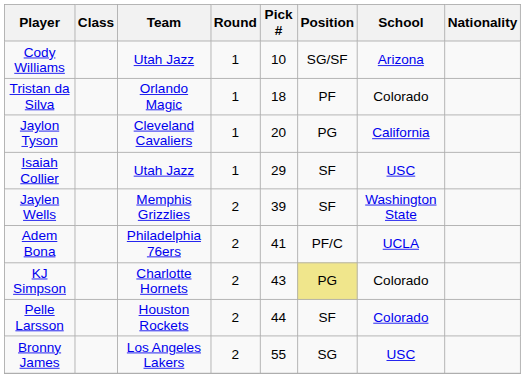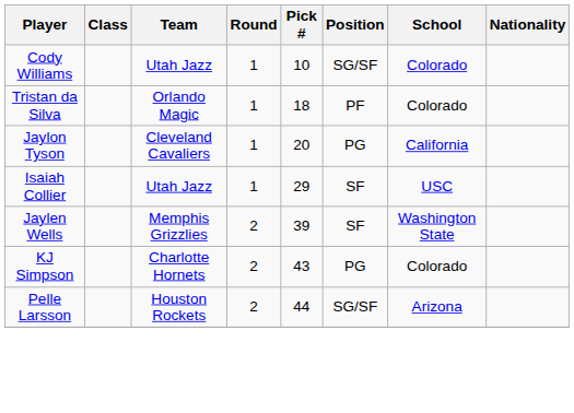 <table class="wikitable" style="text-align:center;">
 <tr>
 <th>Player</th>
 <th>Class</th>
 <th>Team</th>
 <th>Round</th>
 <th>Pick #</th>
 <th>Position</th>
 <th>School</th>
 <th>Nationality</th>
 </tr>
 <tr>
 <td style="text-align:center;"><a href='#'>Cody Williams</a></td>
 <td style="text-align:center;"></td>
 <td style="text-align:center;"><a href='#'>Utah Jazz</a></td>
 <td style="text-align:center;">1</td>
 <td style="text-align:center;">10</td>
 <td style="text-align:center;">SG/SF</td>
-<td style="text-align:center;"><a href='#'>Arizona</a></td>
+<td style="text-align:center;"><a href='#'>Colorado</a></td>
 <td style="text-align:center;"></td>
 </tr>
 <tr>
 <td style="text-align:center;"><a href='#'>Tristan da Silva</a></td>
 <td style="text-align:center;"></td>
 <td style="text-align:center;"><a href='#'>Orlando Magic</a></td>
 <td style="text-align:center;">1</td>
 <td style="text-align:center;">18</td>
 <td style="text-align:center;">PF</td>
 <td style="text-align:center;">Colorado</td>
 <td style="text-align:center;"><br></td>
 </tr>
 <tr>
 <td style="text-align:center;"><a href='#'>Jaylon Tyson</a></td>
 <td style="text-align:center;"></td>
 <td style="text-align:center;"><a href='#'>Cleveland Cavaliers</a></td>
 <td style="text-align:center;">1</td>
 <td style="text-align:center;">20</td>
 <td style="text-align:center;">PG</td>
 <td style="text-align:center;"><a href='#'>California</a></td>
 <td style="text-align:center;"></td>
 </tr>
 <tr>
 <td style="text-align:center;"><a href='#'>Isaiah Collier</a></td>
 <td style="text-align:center;"></td>
 <td style="text-align:center;"><a href='#'>Utah Jazz</a></td>
 <td style="text-align:center;">1</td>
 <td style="text-align:center;">29</td>
 <td style="text-align:center;">SF</td>
 <td style="text-align:center;"><a href='#'>USC</a></td>
 <td style="text-align:center;"></td>
 </tr>
 <tr>
 <td style="text-align:center;"><a href='#'>Jaylen Wells</a></td>
 <td style="text-align:center;"></td>
 <td style="text-align:center;"><a href='#'>Memphis Grizzlies</a></td>
 <td style="text-align:center;">2</td>
 <td style="text-align:center;">39</td>
 <td style="text-align:center;">SF</td>
 <td style="text-align:center;"><a href='#'>Washington State</a></td>
 <td style="text-align:center;"></td>
 </tr>
 <tr>
-<td style="text-align:center;"><a href='#'>Adem Bona</a></td>
-<td style="text-align:center;"></td>
-<td style="text-align:center;"><a href='#'>Philadelphia 76ers</a></td>
-<td style="text-align:center;">2</td>
-<td style="text-align:center;">41</td>
-<td style="text-align:center;">PF/C</td>
-<td style="text-align:center;"><a href='#'>UCLA</a></td>
-<td style="text-align:center;"><br></td>
-</tr>
-<tr>
 <td style="text-align:center;"><a href='#'>KJ Simpson</a></td>
 <td style="text-align:center;"></td>
 <td style="text-align:center;"><a href='#'>Charlotte Hornets</a></td>
 <td style="text-align:center;">2</td>
 <td style="text-align:center;">43</td>
-<td style="background: khaki; text-align:center;">PG</td>
+<td style="text-align:center;">PG</td>
 <td style="text-align:center;">Colorado</td>
 <td style="text-align:center;"></td>
 </tr>
 <tr>
 <td style="text-align:center;"><a href='#'>Pelle Larsson</a></td>
 <td style="text-align:center;"></td>
 <td style="text-align:center;"><a href='#'>Houston Rockets</a></td>
 <td style="text-align:center;">2</td>
 <td style="text-align:center;">44</td>
-<td style="text-align:center;">SF</td>
-<td style="text-align:center;"><a href='#'>Colorado</a></td>
-<td style="text-align:center;"></td>
-</tr>
-<tr>
-<td style="text-align:center;"><a href='#'>Bronny James</a></td>
-<td style="text-align:center;"></td>
-<td style="text-align:center;"><a href='#'>Los Angeles Lakers</a></td>
-<td style="text-align:center;">2</td>
-<td style="text-align:center;">55</td>
-<td style="text-align:center;">SG</td>
-<td style="text-align:center;"><a href='#'>USC</a></td>
+<td style="text-align:center;">SG/SF</td>
+<td style="text-align:center;"><a href='#'>Arizona</a></td>
 <td style="text-align:center;"></td>
 </tr>
 <tr>
 </tr>
 </table>
